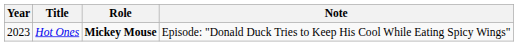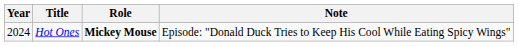 <table class="wikitable">
 <tr>
 <th>Year</th>
 <th>Title</th>
 <th>Role</th>
 <th>Note</th>
 </tr>
 <tr>
-<td>2023</td>
+<td>2024</td>
 <td><em><a href='#'>Hot Ones</a></em></td>
 <td><strong>Mickey Mouse</strong></td>
 <td>Episode: "Donald Duck Tries to Keep His Cool While Eating Spicy Wings"</td>
 </tr>
 </table>
